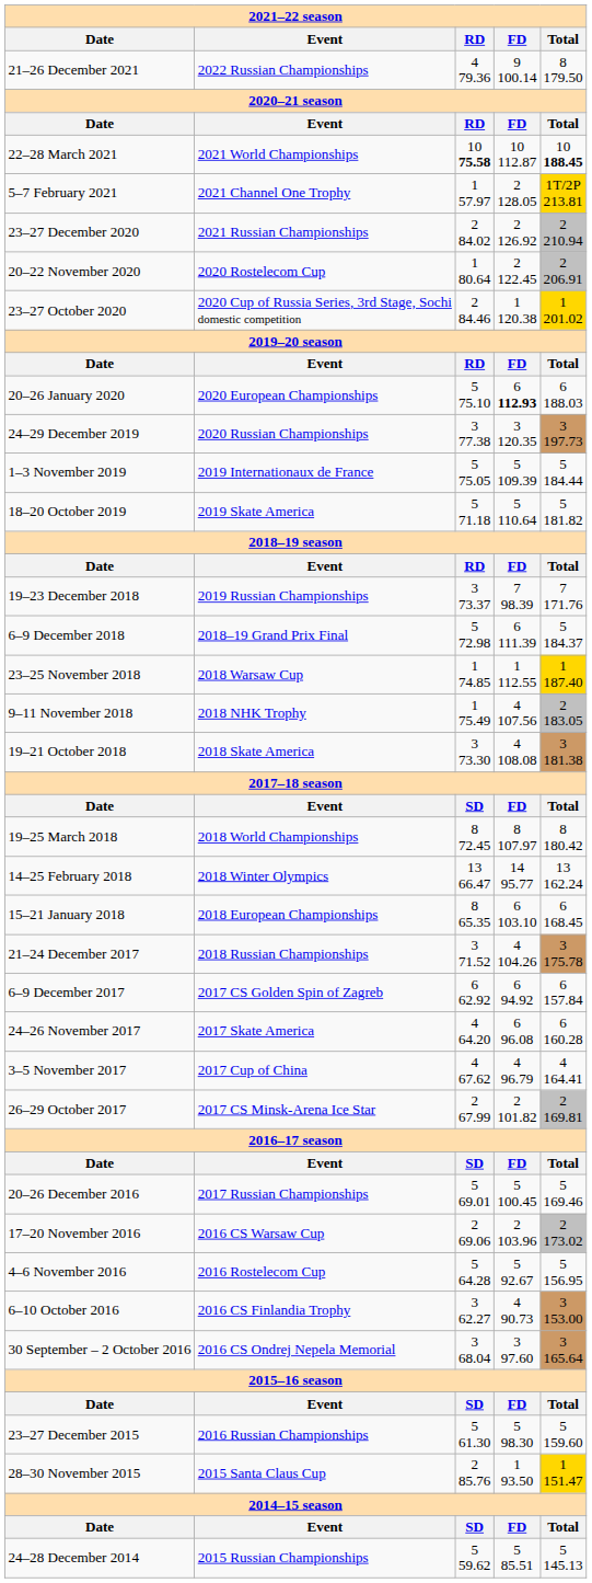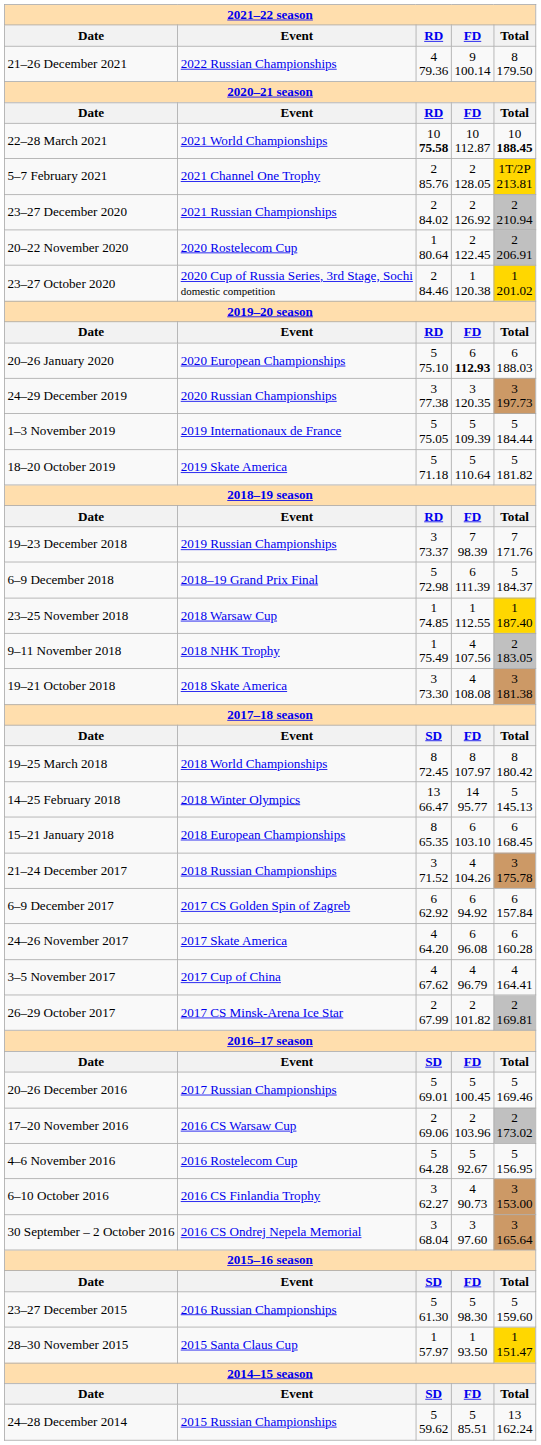 <table class="wikitable">
 <tr>
 <td style="background-color: #ffdead;" colspan=5 align=center><a href='#'><strong>2021–22 season</strong></a></td>
 </tr>
 <tr>
 <th>Date</th>
 <th>Event</th>
 <th><a href='#'>RD</a></th>
 <th><a href='#'>FD</a></th>
 <th>Total</th>
 </tr>
 <tr>
 <td>21–26 December 2021</td>
 <td><a href='#'>2022 Russian Championships</a></td>
 <td align=center>4 <br> 79.36</td>
 <td align=center>9 <br> 100.14</td>
 <td align=center>8 <br> 179.50</td>
 </tr>
 <tr>
 <td style="background-color: #ffdead;" colspan=5 align=center><a href='#'><strong>2020–21 season</strong></a></td>
 </tr>
 <tr>
 <th>Date</th>
 <th>Event</th>
 <th><a href='#'>RD</a></th>
 <th><a href='#'>FD</a></th>
 <th>Total</th>
 </tr>
 <tr>
 <td>22–28 March 2021</td>
 <td><a href='#'>2021 World Championships</a></td>
 <td align=center>10 <br> <strong>75.58</strong></td>
 <td align=center>10 <br> 112.87</td>
 <td align=center>10 <br> <strong>188.45</strong></td>
 </tr>
 <tr>
 <td>5–7 February 2021</td>
 <td><a href='#'>2021 Channel One Trophy</a></td>
-<td align=center>1 <br> 57.97</td>
+<td align=center>2 <br> 85.76</td>
 <td align=center>2 <br> 128.05</td>
 <td align=center bgcolor=gold>1T/2P <br> 213.81</td>
 </tr>
 <tr>
 <td>23–27 December 2020</td>
 <td><a href='#'>2021 Russian Championships</a></td>
 <td align=center>2 <br> 84.02</td>
 <td align=center>2 <br> 126.92</td>
 <td align=center bgcolor=silver>2 <br> 210.94</td>
 </tr>
 <tr>
 <td>20–22 November 2020</td>
 <td><a href='#'>2020 Rostelecom Cup</a></td>
 <td align=center>1 <br> 80.64</td>
 <td align=center>2 <br> 122.45</td>
 <td align=center bgcolor=silver>2 <br> 206.91</td>
 </tr>
 <tr>
 <td>23–27 October 2020</td>
 <td><a href='#'>2020 Cup of Russia Series, 3rd Stage, Sochi</a> <br> <small>domestic competition</small></td>
 <td align=center>2 <br> 84.46</td>
 <td align=center>1 <br> 120.38</td>
 <td align=center bgcolor=Gold>1 <br> 201.02</td>
 </tr>
 <tr>
 <td style="background-color: #ffdead;" colspan=5 align=center><a href='#'><strong>2019–20 season</strong></a></td>
 </tr>
 <tr>
 <th>Date</th>
 <th>Event</th>
 <th><a href='#'>RD</a></th>
 <th><a href='#'>FD</a></th>
 <th>Total</th>
 </tr>
 <tr>
 <td>20–26 January 2020</td>
 <td><a href='#'>2020 European Championships</a></td>
 <td align=center>5 <br> 75.10</td>
 <td align=center>6 <br> <strong>112.93</strong></td>
 <td align=center>6 <br> 188.03</td>
 </tr>
 <tr>
 <td>24–29 December 2019</td>
 <td><a href='#'>2020 Russian Championships</a></td>
 <td align=center>3 <br> 77.38</td>
 <td align=center>3 <br> 120.35</td>
 <td align=center bgcolor=cc9966>3 <br> 197.73</td>
 </tr>
 <tr>
 <td>1–3 November 2019</td>
 <td><a href='#'>2019 Internationaux de France</a></td>
 <td align=center>5 <br> 75.05</td>
 <td align=center>5 <br> 109.39</td>
 <td align=center>5 <br> 184.44</td>
 </tr>
 <tr>
 <td>18–20 October 2019</td>
 <td><a href='#'>2019 Skate America</a></td>
 <td align=center>5 <br> 71.18</td>
 <td align=center>5 <br> 110.64</td>
 <td align=center>5 <br> 181.82</td>
 </tr>
 <tr>
 <td style="background-color: #ffdead;" colspan=5 align=center><a href='#'><strong>2018–19 season</strong></a></td>
 </tr>
 <tr>
 <th>Date</th>
 <th>Event</th>
 <th><a href='#'>RD</a></th>
 <th><a href='#'>FD</a></th>
 <th>Total</th>
 </tr>
 <tr>
 <td>19–23 December 2018</td>
 <td><a href='#'>2019 Russian Championships</a></td>
 <td align=center>3 <br> 73.37</td>
 <td align=center>7 <br> 98.39</td>
 <td align=center>7 <br> 171.76</td>
 </tr>
 <tr>
 <td>6–9 December 2018</td>
 <td><a href='#'>2018–19 Grand Prix Final</a></td>
 <td align=center>5 <br> 72.98</td>
 <td align=center>6 <br> 111.39</td>
 <td align=center>5 <br> 184.37</td>
 </tr>
 <tr>
 <td>23–25 November 2018</td>
 <td><a href='#'>2018 Warsaw Cup</a></td>
 <td align=center>1 <br> 74.85</td>
 <td align=center>1 <br> 112.55</td>
 <td align=center bgcolor=gold>1 <br> 187.40</td>
 </tr>
 <tr>
 <td>9–11 November 2018</td>
 <td><a href='#'>2018 NHK Trophy</a></td>
 <td align=center>1 <br> 75.49</td>
 <td align=center>4 <br> 107.56</td>
 <td align=center bgcolor=silver>2 <br> 183.05</td>
 </tr>
 <tr>
 <td>19–21 October 2018</td>
 <td><a href='#'>2018 Skate America</a></td>
 <td align=center>3 <br> 73.30</td>
 <td align=center>4 <br> 108.08</td>
 <td align=center bgcolor=cc9966>3 <br> 181.38</td>
 </tr>
 <tr>
 <td style="background-color: #ffdead;" colspan=5 align=center><a href='#'><strong>2017–18 season</strong></a></td>
 </tr>
 <tr>
 <th>Date</th>
 <th>Event</th>
 <th><a href='#'>SD</a></th>
 <th><a href='#'>FD</a></th>
 <th>Total</th>
 </tr>
 <tr>
 <td>19–25 March 2018</td>
 <td><a href='#'>2018 World Championships</a></td>
 <td align=center>8 <br> 72.45</td>
 <td align=center>8 <br> 107.97</td>
 <td align=center>8 <br> 180.42</td>
 </tr>
 <tr>
 <td>14–25 February 2018</td>
 <td><a href='#'>2018 Winter Olympics</a></td>
 <td align=center>13 <br> 66.47</td>
 <td align=center>14 <br> 95.77</td>
-<td align=center>13 <br> 162.24</td>
+<td align=center>5 <br> 145.13</td>
 </tr>
 <tr>
 <td>15–21 January 2018</td>
 <td><a href='#'>2018 European Championships</a></td>
 <td align=center>8 <br> 65.35</td>
 <td align=center>6 <br> 103.10</td>
 <td align=center>6 <br> 168.45</td>
 </tr>
 <tr>
 <td>21–24 December 2017</td>
 <td><a href='#'>2018 Russian Championships</a></td>
 <td align=center>3 <br> 71.52</td>
 <td align=center>4 <br> 104.26</td>
 <td align=center bgcolor=cc9966>3 <br> 175.78</td>
 </tr>
 <tr>
 <td>6–9 December 2017</td>
 <td><a href='#'>2017 CS Golden Spin of Zagreb</a></td>
 <td align=center>6 <br> 62.92</td>
 <td align=center>6 <br> 94.92</td>
 <td align=center>6 <br> 157.84</td>
 </tr>
 <tr>
 <td>24–26 November 2017</td>
 <td><a href='#'>2017 Skate America</a></td>
 <td align=center>4 <br> 64.20</td>
 <td align=center>6 <br> 96.08</td>
 <td align=center>6 <br> 160.28</td>
 </tr>
 <tr>
 <td>3–5 November 2017</td>
 <td><a href='#'>2017 Cup of China</a></td>
 <td align=center>4 <br> 67.62</td>
 <td align=center>4 <br> 96.79</td>
 <td align=center>4 <br> 164.41</td>
 </tr>
 <tr>
 <td>26–29 October 2017</td>
 <td><a href='#'>2017 CS Minsk-Arena Ice Star</a></td>
 <td align=center>2 <br> 67.99</td>
 <td align=center>2 <br> 101.82</td>
 <td align=center bgcolor=silver>2 <br> 169.81</td>
 </tr>
 <tr>
 <td style="background-color: #ffdead;" colspan=5 align=center><a href='#'><strong>2016–17 season</strong></a></td>
 </tr>
 <tr>
 <th>Date</th>
 <th>Event</th>
 <th><a href='#'>SD</a></th>
 <th><a href='#'>FD</a></th>
 <th>Total</th>
 </tr>
 <tr>
 <td>20–26 December 2016</td>
 <td><a href='#'>2017 Russian Championships</a></td>
 <td align=center>5 <br> 69.01</td>
 <td align=center>5 <br> 100.45</td>
 <td align=center>5 <br> 169.46</td>
 </tr>
 <tr>
 <td>17–20 November 2016</td>
 <td><a href='#'>2016 CS Warsaw Cup</a></td>
 <td align=center>2 <br> 69.06</td>
 <td align=center>2 <br> 103.96</td>
 <td align=center bgcolor=silver>2 <br> 173.02</td>
 </tr>
 <tr>
 <td>4–6 November 2016</td>
 <td><a href='#'>2016 Rostelecom Cup</a></td>
 <td align=center>5 <br> 64.28</td>
 <td align=center>5 <br> 92.67</td>
 <td align=center>5 <br> 156.95</td>
 </tr>
 <tr>
 <td>6–10 October 2016</td>
 <td><a href='#'>2016 CS Finlandia Trophy</a></td>
 <td align=center>3 <br> 62.27</td>
 <td align=center>4 <br> 90.73</td>
 <td align=center bgcolor=cc9966>3 <br> 153.00</td>
 </tr>
 <tr>
 <td>30 September – 2 October 2016</td>
 <td><a href='#'>2016 CS Ondrej Nepela Memorial</a></td>
 <td align=center>3 <br> 68.04</td>
 <td align=center>3 <br> 97.60</td>
 <td align=center bgcolor=cc9966>3 <br> 165.64</td>
 </tr>
 <tr>
 <td style="background-color: #ffdead;" colspan=5 align=center><a href='#'><strong>2015–16 season</strong></a></td>
 </tr>
 <tr>
 <th>Date</th>
 <th>Event</th>
 <th><a href='#'>SD</a></th>
 <th><a href='#'>FD</a></th>
 <th>Total</th>
 </tr>
 <tr>
 <td>23–27 December 2015</td>
 <td><a href='#'>2016 Russian Championships</a></td>
 <td align=center>5 <br> 61.30</td>
 <td align=center>5 <br> 98.30</td>
 <td align=center>5 <br> 159.60</td>
 </tr>
 <tr>
 <td>28–30 November 2015</td>
 <td><a href='#'>2015 Santa Claus Cup</a></td>
-<td align=center>2 <br> 85.76</td>
+<td align=center>1 <br> 57.97</td>
 <td align=center>1 <br> 93.50</td>
 <td align=center bgcolor=gold>1 <br> 151.47</td>
 </tr>
 <tr>
 <td style="background-color: #ffdead;" colspan=5 align=center><a href='#'><strong>2014–15 season</strong></a></td>
 </tr>
 <tr>
 <th>Date</th>
 <th>Event</th>
 <th><a href='#'>SD</a></th>
 <th><a href='#'>FD</a></th>
 <th>Total</th>
 </tr>
 <tr>
 <td>24–28 December 2014</td>
 <td><a href='#'>2015 Russian Championships</a></td>
 <td align=center>5 <br> 59.62</td>
 <td align=center>5 <br> 85.51</td>
-<td align=center>5 <br> 145.13</td>
+<td align=center>13 <br> 162.24</td>
 </tr>
 </table>
